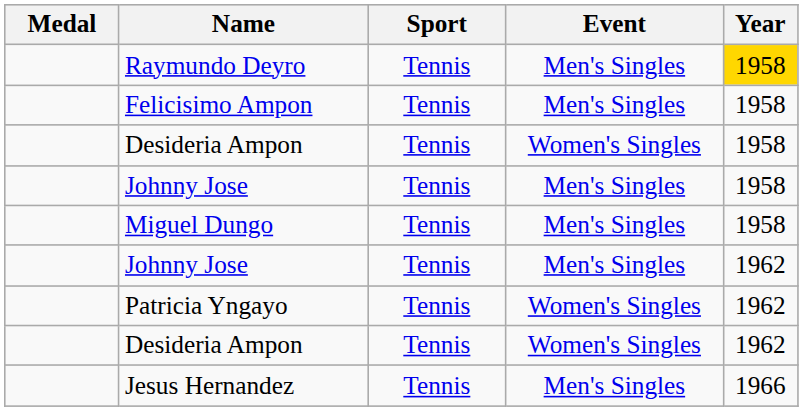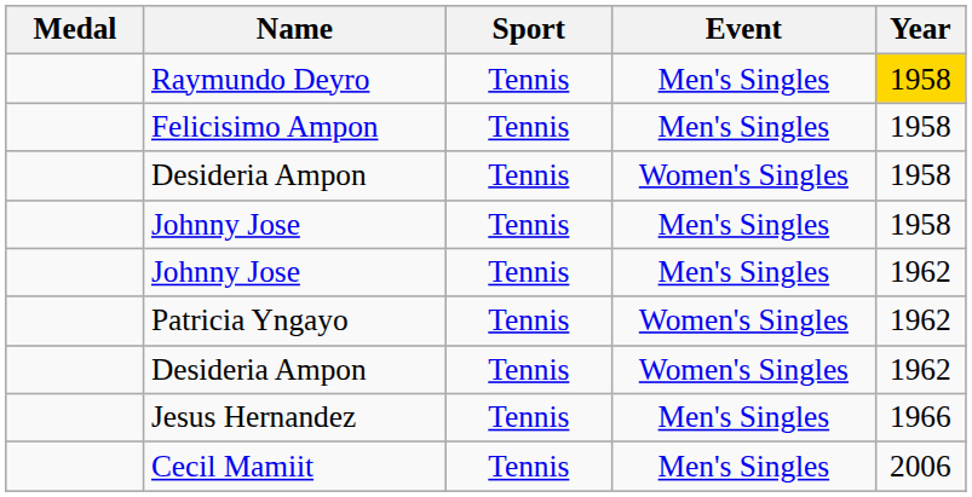 <table class="wikitable"  style="font-size:100%;  text-align:center;">
 <tr>
 <th width="65">Medal</th>
 <th width="150">Name</th>
 <th width="80">Sport</th>
 <th width="130">Event</th>
 <th width="40">Year</th>
 </tr>
 <tr>
 <td></td>
 <td align=left><a href='#'>Raymundo Deyro</a></td>
 <td><a href='#'>Tennis</a></td>
 <td><a href='#'>Men's Singles</a></td>
 <td style="background: gold;">1958</td>
 </tr>
 <tr>
 <td></td>
 <td align=left><a href='#'>Felicisimo Ampon</a></td>
 <td><a href='#'>Tennis</a></td>
 <td><a href='#'>Men's Singles</a></td>
 <td>1958</td>
 </tr>
 <tr>
 <td></td>
 <td align=left>Desideria Ampon</td>
 <td><a href='#'>Tennis</a></td>
 <td><a href='#'>Women's Singles</a></td>
 <td>1958</td>
 </tr>
 <tr>
 <td></td>
 <td align=left><a href='#'>Johnny Jose</a></td>
 <td><a href='#'>Tennis</a></td>
 <td><a href='#'>Men's Singles</a></td>
 <td>1958</td>
 </tr>
 <tr>
 <td></td>
-<td align=left><a href='#'>Miguel Dungo</a></td>
-<td><a href='#'>Tennis</a></td>
-<td><a href='#'>Men's Singles</a></td>
-<td>1958</td>
-</tr>
-<tr>
-<td></td>
 <td align=left><a href='#'>Johnny Jose</a></td>
 <td><a href='#'>Tennis</a></td>
 <td><a href='#'>Men's Singles</a></td>
 <td>1962</td>
 </tr>
 <tr>
 <td></td>
 <td align=left>Patricia Yngayo</td>
 <td><a href='#'>Tennis</a></td>
 <td><a href='#'>Women's Singles</a></td>
 <td>1962</td>
 </tr>
 <tr>
 <td></td>
 <td align=left>Desideria Ampon</td>
 <td><a href='#'>Tennis</a></td>
 <td><a href='#'>Women's Singles</a></td>
 <td>1962</td>
 </tr>
 <tr>
 <td></td>
 <td align=left>Jesus Hernandez</td>
 <td><a href='#'>Tennis</a></td>
 <td><a href='#'>Men's Singles</a></td>
 <td>1966</td>
 </tr>
+<tr>
+<td></td>
+<td align=left><a href='#'>Cecil Mamiit</a></td>
+<td><a href='#'>Tennis</a></td>
+<td><a href='#'>Men's Singles</a></td>
+<td>2006</td>
+</tr>
 </table>
